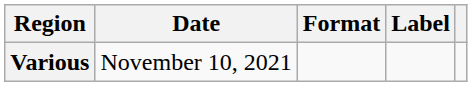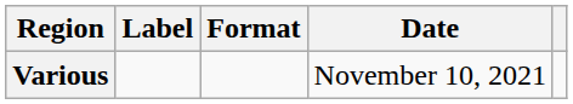 <table class="wikitable plainrowheaders">
 <tr>
 <th scope="col">Region</th>
+<th scope="col">Label</th>
+<th scope="col">Format</th>
 <th scope="col">Date</th>
-<th scope="col">Format</th>
-<th scope="col">Label</th>
 <th scope="col"></th>
 </tr>
 <tr>
 <th scope="row">Various</th>
-<td>November 10, 2021</td>
 <td></td>
 <td></td>
+<td>November 10, 2021</td>
 <td align="center"></td>
 </tr>
 </table>
